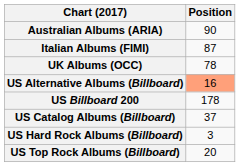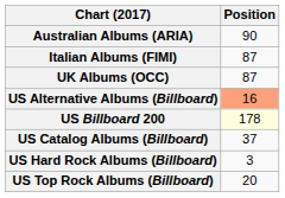 <table class="wikitable plainrowheaders sortable" style="text-align:center">
 <tr>
 <th scope="col">Chart (2017)</th>
 <th scope="col">Position</th>
 </tr>
 <tr>
 <th scope="row">Australian Albums (ARIA)</th>
 <td>90</td>
 </tr>
 <tr>
 <th scope="row">Italian Albums (FIMI)</th>
 <td>87</td>
 </tr>
 <tr>
 <th scope="row">UK Albums (OCC)</th>
-<td>78</td>
+<td>87</td>
 </tr>
 <tr>
 <th scope="row">US Alternative Albums (<em>Billboard</em>)</th>
 <td style="background: lightsalmon;">16</td>
 </tr>
 <tr>
 <th scope="row">US <em>Billboard</em> 200</th>
-<td>178</td>
+<td style="background: lightyellow;">178</td>
 </tr>
 <tr>
 <th scope="row">US Catalog Albums (<em>Billboard</em>)</th>
 <td>37</td>
 </tr>
 <tr>
 <th scope="row">US Hard Rock Albums (<em>Billboard</em>)</th>
 <td>3</td>
 </tr>
 <tr>
 <th scope="row">US Top Rock Albums (<em>Billboard</em>)</th>
 <td>20</td>
 </tr>
 </table>
